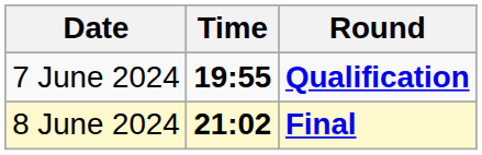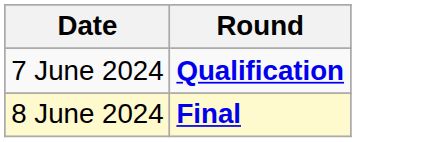 <table class="wikitable">
 <tr>
 <th>Date</th>
-<th>Time</th>
 <th>Round</th>
 </tr>
 <tr>
 <td>7 June 2024</td>
-<td><strong>19:55</strong></td>
 <td><strong><a href='#'>Qualification</a></strong></td>
 </tr>
 <tr style=background:lemonchiffon>
 <td>8 June 2024</td>
-<td><strong>21:02</strong></td>
 <td><strong><a href='#'>Final</a></strong></td>
 </tr>
 </table>
